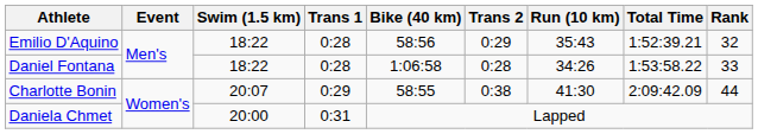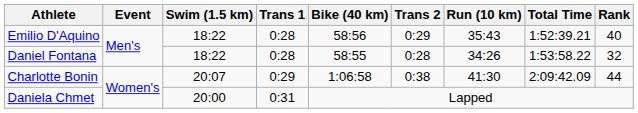 <table class="wikitable" style="font-size:90%">
 <tr>
 <th>Athlete</th>
 <th>Event</th>
 <th>Swim (1.5 km)</th>
 <th>Trans 1</th>
 <th>Bike (40 km)</th>
 <th>Trans 2</th>
 <th>Run (10 km)</th>
 <th>Total Time</th>
 <th>Rank</th>
 </tr>
 <tr align=center>
 <td align=left><a href='#'>Emilio D'Aquino</a></td>
 <td align=left rowspan=2><a href='#'>Men's</a></td>
 <td>18:22</td>
 <td>0:28</td>
 <td>58:56</td>
 <td>0:29</td>
 <td>35:43</td>
 <td>1:52:39.21</td>
-<td>32</td>
+<td>40</td>
 </tr>
 <tr align=center>
 <td align=left><a href='#'>Daniel Fontana</a></td>
 <td>18:22</td>
 <td>0:28</td>
-<td>1:06:58</td>
+<td>58:55</td>
 <td>0:28</td>
 <td>34:26</td>
 <td>1:53:58.22</td>
-<td>33</td>
+<td>32</td>
 </tr>
 <tr align=center>
 <td align=left><a href='#'>Charlotte Bonin</a></td>
 <td align=left rowspan=2><a href='#'>Women's</a></td>
 <td>20:07</td>
 <td>0:29</td>
-<td>58:55</td>
+<td>1:06:58</td>
 <td>0:38</td>
 <td>41:30</td>
 <td>2:09:42.09</td>
 <td>44</td>
 </tr>
 <tr align=center>
 <td align=left><a href='#'>Daniela Chmet</a></td>
 <td>20:00</td>
 <td>0:31</td>
 <td colspan=5>Lapped</td>
 </tr>
 </table>
